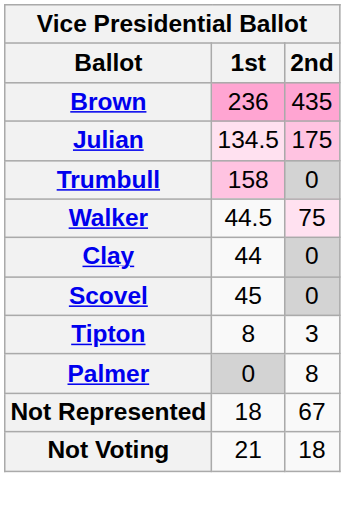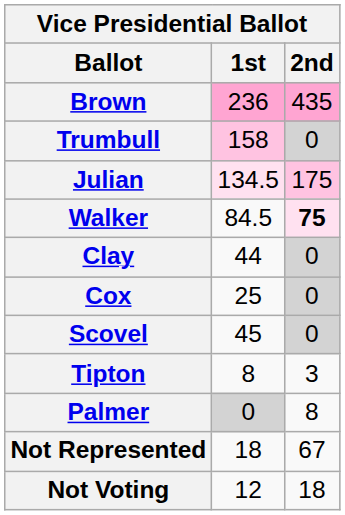 <table class="wikitable sortable" style="text-align:center">
 <tr>
 <th colspan="3"><strong>Vice Presidential Ballot</strong></th>
 </tr>
 <tr>
 <th>Ballot</th>
 <th>1st</th>
 <th>2nd</th>
 </tr>
 <tr>
 <th><a href='#'>Brown</a></th>
 <td style="background:#ffa5d2">236</td>
 <td style="background:#ffa5d2">435</td>
 </tr>
 <tr>
+<th><a href='#'>Trumbull</a></th>
+<td style="background:#ffc3e1">158</td>
+<td style="background:#d3d3d3">0</td>
+</tr>
+<tr>
 <th><a href='#'>Julian</a></th>
 <td style="background:#ffe1f0">134.5</td>
 <td style="background:#ffc3e1">175</td>
 </tr>
 <tr>
-<th><a href='#'>Trumbull</a></th>
-<td style="background:#ffc3e1">158</td>
-<td style="background:#d3d3d3">0</td>
-</tr>
-<tr>
 <th><a href='#'>Walker</a></th>
-<td>44.5</td>
-<td style="background:#ffe1f0">75</td>
+<td>84.5</td>
+<td style="background:#ffe1f0"><strong>75</strong></td>
 </tr>
 <tr>
 <th><a href='#'>Clay</a></th>
 <td>44</td>
+<td style="background:#d3d3d3">0</td>
+</tr>
+<tr>
+<th><a href='#'>Cox</a></th>
+<td>25</td>
 <td style="background:#d3d3d3">0</td>
 </tr>
 <tr>
 <th><a href='#'>Scovel</a></th>
 <td>45</td>
 <td style="background:#d3d3d3">0</td>
 </tr>
 <tr>
 <th><a href='#'>Tipton</a></th>
 <td>8</td>
 <td>3</td>
 </tr>
 <tr>
 <th><a href='#'>Palmer</a></th>
 <td style="background:#d3d3d3">0</td>
 <td>8</td>
 </tr>
 <tr>
 <th>Not Represented</th>
 <td>18</td>
 <td>67</td>
 </tr>
 <tr>
 <th>Not Voting</th>
-<td>21</td>
+<td>12</td>
 <td>18</td>
 </tr>
 </table>
